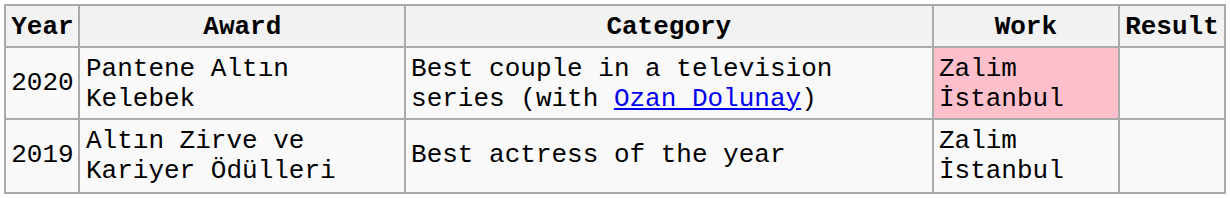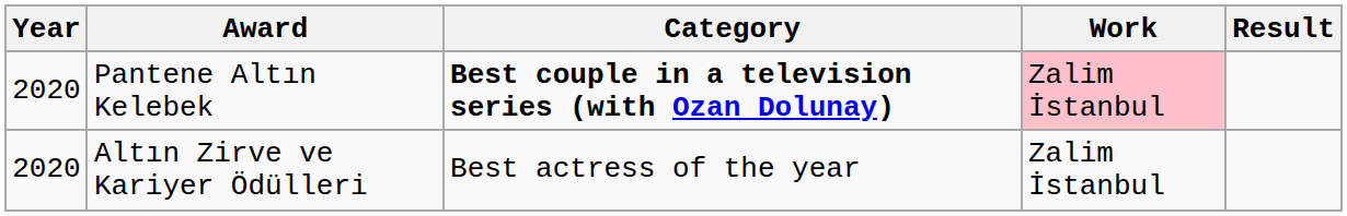 <table class="wikitable">
 <tr>
 <th>Year</th>
 <th>Award</th>
 <th>Category</th>
 <th>Work</th>
 <th>Result</th>
 </tr>
 <tr>
 <td>2020</td>
 <td>Pantene Altın Kelebek</td>
-<td>Best couple in a television series (with <a href='#'>Ozan Dolunay</a>)</td>
+<td><strong>Best couple in a television series (with <a href='#'>Ozan Dolunay</a>)</strong></td>
 <td style="background: pink;">Zalim İstanbul</td>
 <td> </td>
 </tr>
 <tr>
-<td>2019</td>
+<td>2020</td>
 <td>Altın Zirve ve Kariyer Ödülleri</td>
 <td>Best actress of the year</td>
 <td>Zalim İstanbul</td>
 <td> </td>
 </tr>
 </table>
